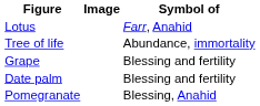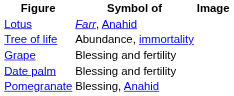 <table>
 <tr>
 <th>Figure</th>
+<th>Symbol of</th>
 <th>Image</th>
-<th>Symbol of</th>
 </tr>
 <tr>
 <td><a href='#'>Lotus</a></td>
+<td><em><a href='#'>Farr</a></em>, <a href='#'>Anahid</a></td>
 <td></td>
-<td><em><a href='#'>Farr</a></em>, <a href='#'>Anahid</a></td>
 </tr>
 <tr>
 <td><a href='#'>Tree of life</a></td>
+<td>Abundance, <a href='#'>immortality</a></td>
 <td></td>
-<td>Abundance, <a href='#'>immortality</a></td>
 </tr>
 <tr>
 <td><a href='#'>Grape</a></td>
+<td>Blessing and fertility</td>
 <td></td>
-<td>Blessing and fertility</td>
 </tr>
 <tr>
 <td><a href='#'>Date palm</a></td>
+<td>Blessing and fertility</td>
 <td></td>
-<td>Blessing and fertility</td>
 </tr>
 <tr>
 <td><a href='#'>Pomegranate</a></td>
+<td>Blessing, <a href='#'>Anahid</a></td>
 <td></td>
-<td>Blessing, <a href='#'>Anahid</a></td>
 </tr>
 </table>
